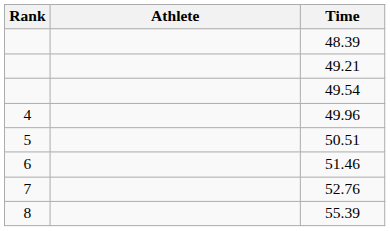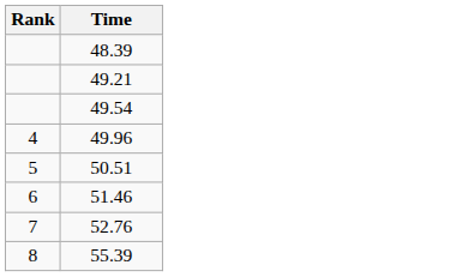 <table class=wikitable style="text-align:center">
 <tr>
 <th width=40>Rank</th>
-<th width=250>Athlete</th>
 <th width=80>Time</th>
 </tr>
 <tr>
 <td></td>
-<td align=left></td>
 <td>48.39</td>
 </tr>
 <tr>
 <td></td>
-<td align=left></td>
 <td>49.21</td>
 </tr>
 <tr>
 <td></td>
-<td align=left></td>
 <td>49.54</td>
 </tr>
 <tr>
 <td>4</td>
-<td align=left></td>
 <td>49.96</td>
 </tr>
 <tr>
 <td>5</td>
-<td align=left></td>
 <td>50.51</td>
 </tr>
 <tr>
 <td>6</td>
-<td align=left></td>
 <td>51.46</td>
 </tr>
 <tr>
 <td>7</td>
-<td align=left></td>
 <td>52.76</td>
 </tr>
 <tr>
 <td>8</td>
-<td align=left></td>
 <td>55.39</td>
 </tr>
 </table>
